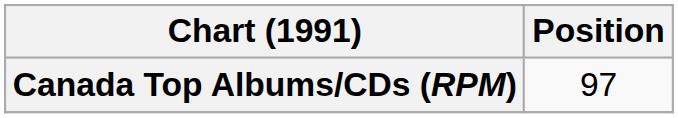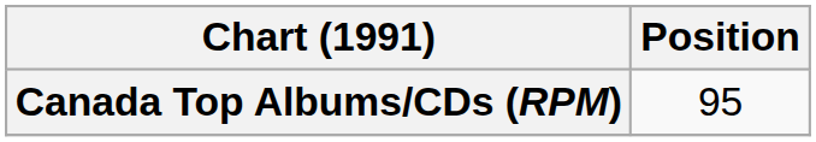 <table class="wikitable plainrowheaders" style="text-align:center">
 <tr>
 <th scope="col">Chart (1991)</th>
 <th scope="col">Position</th>
 </tr>
 <tr>
 <th scope="row">Canada Top Albums/CDs (<em>RPM</em>)</th>
-<td>97</td>
+<td>95</td>
 </tr>
 <tr>
 </tr>
 </table>
